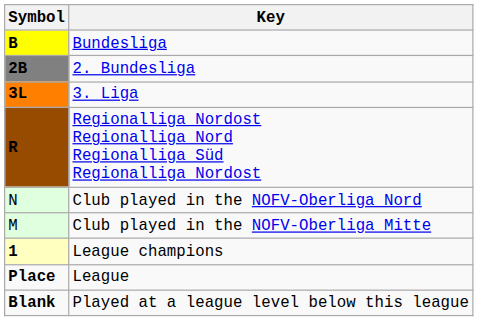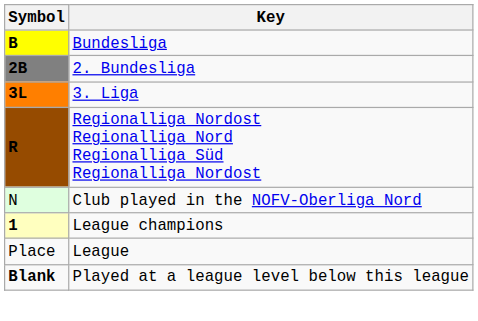 <table class="wikitable" align="center">
 <tr>
 <th>Symbol</th>
 <th>Key</th>
 </tr>
 <tr>
 <td style="background:#FFFF00"><strong>B</strong></td>
 <td><a href='#'>Bundesliga</a> </td>
 </tr>
 <tr>
 <td style="background:#808080"><strong>2B</strong></td>
 <td><a href='#'>2. Bundesliga</a> </td>
 </tr>
 <tr>
 <td style="background:#FF7F00"><strong>3L</strong></td>
 <td><a href='#'>3. Liga</a> </td>
 </tr>
 <tr>
 <td style="background:#964B00"><strong>R</strong></td>
 <td><a href='#'>Regionalliga Nordost</a>  <br> <a href='#'>Regionalliga Nord</a>  <br> <a href='#'>Regionalliga Süd</a>  <br> <a href='#'>Regionalliga Nordost</a> </td>
 </tr>
 <tr>
 <td style="background:#dfffdf">N</td>
 <td>Club played in the <a href='#'>NOFV-Oberliga Nord</a></td>
 </tr>
 <tr>
-<td style="background:#dfffdf">M</td>
-<td>Club played in the <a href='#'>NOFV-Oberliga Mitte</a></td>
-</tr>
-<tr>
 <td style="background:#ffffbf"><strong>1</strong></td>
 <td>League champions</td>
 </tr>
 <tr>
-<td><strong>Place</strong></td>
+<td>Place</td>
 <td>League</td>
 </tr>
 <tr>
 <td><strong>Blank</strong></td>
 <td>Played at a league level below this league</td>
 </tr>
 </table>
